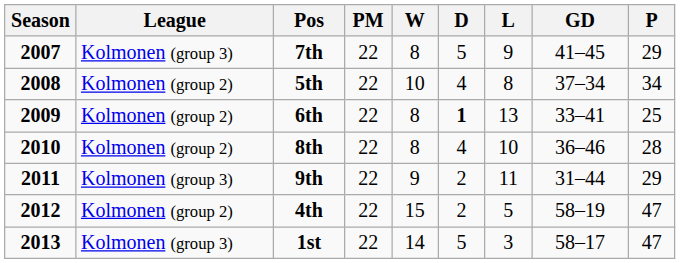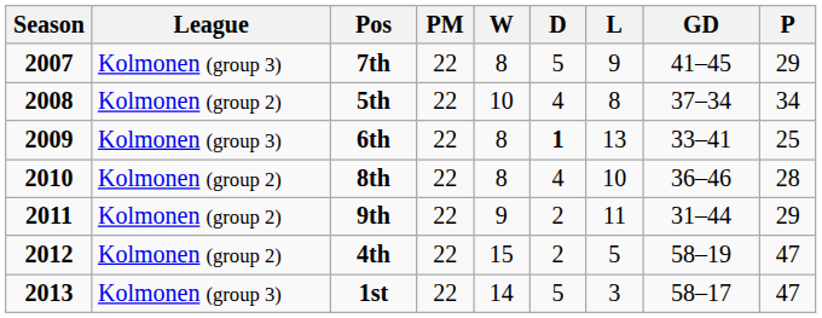 <table class="wikitable" style="text-align: center;">
 <tr>
 <th width="50">Season</th>
 <th width="150">League</th>
 <th width="50">Pos</th>
 <th width="30">PM</th>
 <th width="30">W</th>
 <th width="30">D</th>
 <th width="30">L</th>
 <th width="70">GD</th>
 <th width="30">P</th>
 </tr>
 <tr>
 <td><strong>2007</strong></td>
 <td align="left"><a href='#'>Kolmonen</a> <small>(group 3)</small></td>
 <td><strong>7th</strong></td>
 <td>22</td>
 <td>8</td>
 <td>5</td>
 <td>9</td>
 <td>41–45</td>
 <td>29</td>
 </tr>
 <tr>
 <td><strong>2008</strong></td>
 <td align="left"><a href='#'>Kolmonen</a> <small>(group 2)</small></td>
 <td><strong>5th</strong></td>
 <td>22</td>
 <td>10</td>
 <td>4</td>
 <td>8</td>
 <td>37–34</td>
 <td>34</td>
 </tr>
 <tr>
 <td><strong>2009</strong></td>
-<td align="left"><a href='#'>Kolmonen</a> <small>(group 2)</small></td>
+<td align="left"><a href='#'>Kolmonen</a> <small>(group 3)</small></td>
 <td><strong>6th</strong></td>
 <td>22</td>
 <td>8</td>
 <td><strong>1</strong></td>
 <td>13</td>
 <td>33–41</td>
 <td>25</td>
 </tr>
 <tr>
 <td><strong>2010</strong></td>
 <td align="left"><a href='#'>Kolmonen</a> <small>(group 2)</small></td>
 <td><strong>8th</strong></td>
 <td>22</td>
 <td>8</td>
 <td>4</td>
 <td>10</td>
 <td>36–46</td>
 <td>28</td>
 </tr>
 <tr>
 <td><strong>2011</strong></td>
-<td align="left"><a href='#'>Kolmonen</a> <small>(group 3)</small></td>
+<td align="left"><a href='#'>Kolmonen</a> <small>(group 2)</small></td>
 <td><strong>9th</strong></td>
 <td>22</td>
 <td>9</td>
 <td>2</td>
 <td>11</td>
 <td>31–44</td>
 <td>29</td>
 </tr>
 <tr>
 <td><strong>2012</strong></td>
 <td align="left"><a href='#'>Kolmonen</a> <small>(group 2)</small></td>
 <td><strong>4th</strong></td>
 <td>22</td>
 <td>15</td>
 <td>2</td>
 <td>5</td>
 <td>58–19</td>
 <td>47</td>
 </tr>
 <tr>
 <td><strong>2013</strong></td>
 <td align="left"><a href='#'>Kolmonen</a> <small>(group 3)</small></td>
 <td><strong>1st</strong></td>
 <td>22</td>
 <td>14</td>
 <td>5</td>
 <td>3</td>
 <td>58–17</td>
 <td>47</td>
 </tr>
 </table>
